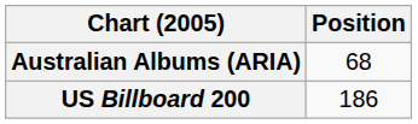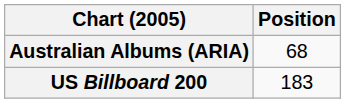 <table class="wikitable sortable plainrowheaders">
 <tr>
 <th scope="col">Chart (2005)</th>
 <th scope="col">Position</th>
 </tr>
 <tr>
 <th scope="row">Australian Albums (ARIA)</th>
 <td style="text-align:center">68</td>
 </tr>
 <tr>
 <th scope="row">US <em>Billboard</em> 200</th>
-<td style="text-align:center">186</td>
+<td style="text-align:center">183</td>
 </tr>
 </table>
